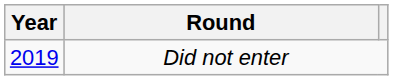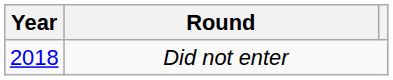 <table class="wikitable" style="text-align: center; font-size:90%">
 <tr>
 <th>Year</th>
 <th style="width:200px">Round</th>
 <th></th>
 </tr>
 <tr>
-<td><a href='#'>2019</a></td>
+<td><a href='#'>2018</a></td>
 <td colspan="2"><em>Did not enter</em></td>
 </tr>
 </table>
